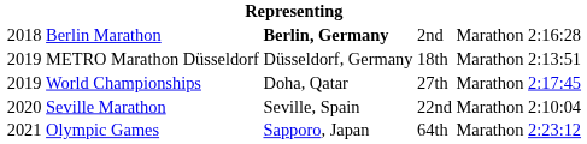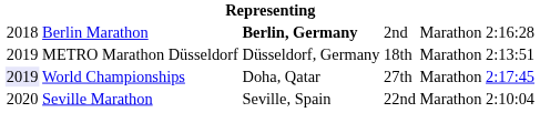 <table>
 <tr>
 <th colspan="6">Representing </th>
 </tr>
 <tr>
 <td>2018</td>
 <td><a href='#'>Berlin Marathon</a></td>
 <td><strong>Berlin, Germany</strong></td>
 <td>2nd</td>
 <td>Marathon</td>
 <td>2:16:28</td>
 </tr>
 <tr>
 <td>2019</td>
 <td>METRO Marathon Düsseldorf</td>
 <td>Düsseldorf, Germany</td>
 <td>18th</td>
 <td>Marathon</td>
 <td>2:13:51</td>
 </tr>
 <tr>
-<td>2019</td>
+<td style="background: lavender;">2019</td>
 <td><a href='#'>World Championships</a></td>
 <td>Doha, Qatar</td>
 <td>27th</td>
 <td>Marathon</td>
 <td><a href='#'>2:17:45</a></td>
 </tr>
 <tr>
 <td>2020</td>
 <td><a href='#'>Seville Marathon</a></td>
 <td>Seville, Spain</td>
 <td>22nd</td>
 <td>Marathon</td>
 <td>2:10:04</td>
 </tr>
-<tr>
-<td>2021</td>
-<td><a href='#'>Olympic Games</a></td>
-<td><a href='#'>Sapporo</a>, Japan</td>
-<td>64th</td>
-<td>Marathon</td>
-<td><a href='#'>2:23:12</a></td>
-</tr>
 </table>
